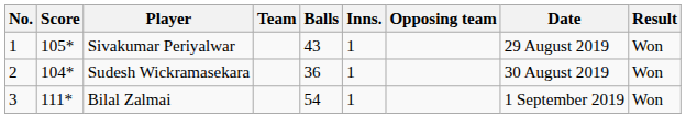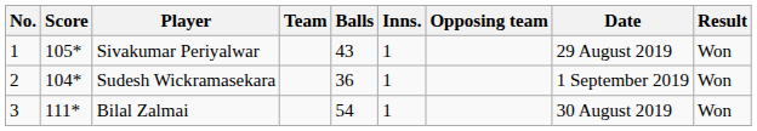 <table class="wikitable sortable" style="font-size:95%">
 <tr>
 <th>No.</th>
 <th>Score</th>
 <th>Player</th>
 <th>Team</th>
 <th>Balls</th>
 <th>Inns.</th>
 <th>Opposing team</th>
 <th>Date</th>
 <th>Result</th>
 </tr>
 <tr>
 <td>1</td>
 <td>105*</td>
 <td>Sivakumar Periyalwar</td>
 <td></td>
 <td>43</td>
 <td>1</td>
 <td></td>
 <td>29 August 2019</td>
 <td>Won</td>
 </tr>
 <tr>
 <td>2</td>
 <td>104*</td>
 <td>Sudesh Wickramasekara</td>
 <td></td>
 <td>36</td>
 <td>1</td>
 <td></td>
-<td>30 August 2019</td>
+<td>1 September 2019</td>
 <td>Won</td>
 </tr>
 <tr>
 <td>3</td>
 <td>111*</td>
 <td>Bilal Zalmai</td>
 <td></td>
 <td>54</td>
 <td>1</td>
 <td></td>
-<td>1 September 2019</td>
+<td>30 August 2019</td>
 <td>Won</td>
 </tr>
 </table>
